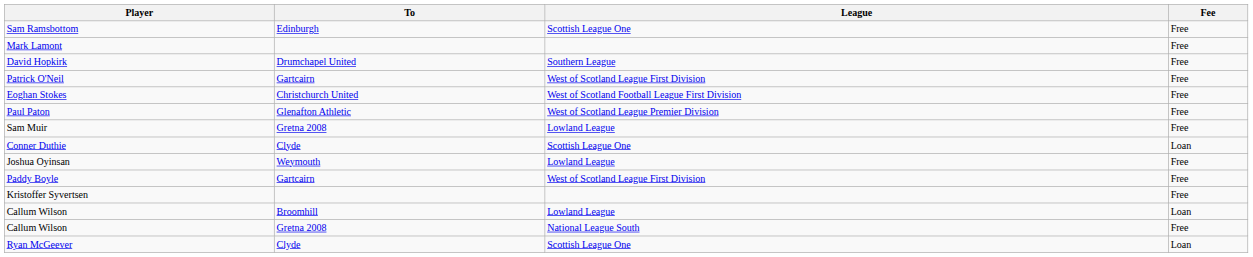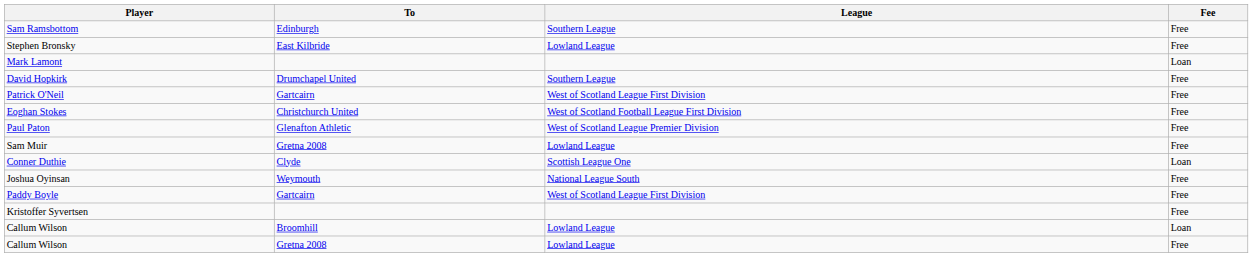 <table class="wikitable" style="text-align:center; font-size:95%;width:95%; text-align:left">
 <tr>
 <th>Player</th>
 <th>To</th>
 <th>League</th>
 <th>Fee</th>
 </tr>
 <tr>
 <td><a href='#'>Sam Ramsbottom</a></td>
 <td><a href='#'>Edinburgh</a></td>
-<td><a href='#'>Scottish League One</a></td>
+<td><a href='#'>Southern League</a></td>
+<td>Free</td>
+</tr>
+<tr>
+<td>Stephen Bronsky</td>
+<td><a href='#'>East Kilbride</a></td>
+<td><a href='#'>Lowland League</a></td>
 <td>Free</td>
 </tr>
 <tr>
 <td><a href='#'>Mark Lamont</a></td>
 <td></td>
 <td></td>
-<td>Free</td>
+<td>Loan</td>
 </tr>
 <tr>
 <td><a href='#'>David Hopkirk</a></td>
 <td><a href='#'>Drumchapel United</a></td>
 <td><a href='#'>Southern League</a></td>
 <td>Free</td>
 </tr>
 <tr>
 <td><a href='#'>Patrick O'Neil</a></td>
 <td><a href='#'>Gartcairn</a></td>
 <td><a href='#'>West of Scotland League First Division</a></td>
 <td>Free</td>
 </tr>
 <tr>
 <td><a href='#'>Eoghan Stokes</a></td>
 <td><a href='#'>Christchurch United</a></td>
 <td><a href='#'>West of Scotland Football League First Division</a></td>
 <td>Free</td>
 </tr>
 <tr>
 <td><a href='#'>Paul Paton</a></td>
 <td><a href='#'>Glenafton Athletic</a></td>
 <td><a href='#'>West of Scotland League Premier Division</a></td>
 <td>Free</td>
 </tr>
 <tr>
 <td>Sam Muir</td>
 <td><a href='#'>Gretna 2008</a></td>
 <td><a href='#'>Lowland League</a></td>
 <td>Free</td>
 </tr>
 <tr>
 <td><a href='#'>Conner Duthie</a></td>
 <td><a href='#'>Clyde</a></td>
 <td><a href='#'>Scottish League One</a></td>
 <td>Loan</td>
 </tr>
 <tr>
 <td>Joshua Oyinsan</td>
 <td><a href='#'>Weymouth</a></td>
-<td><a href='#'>Lowland League</a></td>
+<td><a href='#'>National League South</a></td>
 <td>Free</td>
 </tr>
 <tr>
 <td><a href='#'>Paddy Boyle</a></td>
 <td><a href='#'>Gartcairn</a></td>
 <td><a href='#'>West of Scotland League First Division</a></td>
 <td>Free</td>
 </tr>
 <tr>
 <td>Kristoffer Syvertsen</td>
 <td></td>
 <td></td>
 <td>Free</td>
 </tr>
 <tr>
 <td>Callum Wilson</td>
 <td><a href='#'>Broomhill</a></td>
 <td><a href='#'>Lowland League</a></td>
 <td>Loan</td>
 </tr>
 <tr>
 <td>Callum Wilson</td>
 <td><a href='#'>Gretna 2008</a></td>
-<td><a href='#'>National League South</a></td>
+<td><a href='#'>Lowland League</a></td>
 <td>Free</td>
 </tr>
-<tr>
-<td><a href='#'>Ryan McGeever</a></td>
-<td><a href='#'>Clyde</a></td>
-<td><a href='#'>Scottish League One</a></td>
-<td>Loan</td>
-</tr>
 </table>
